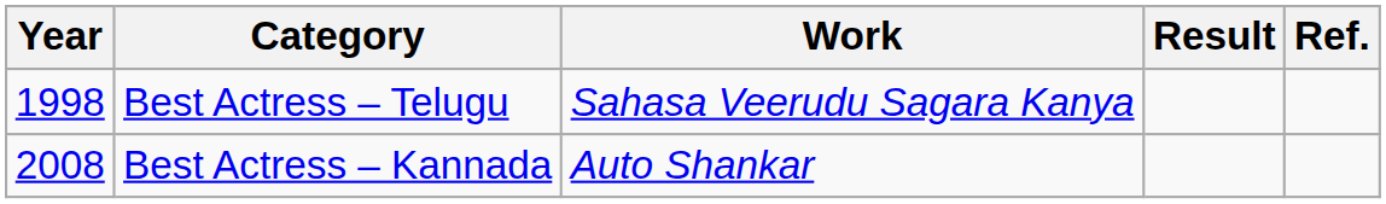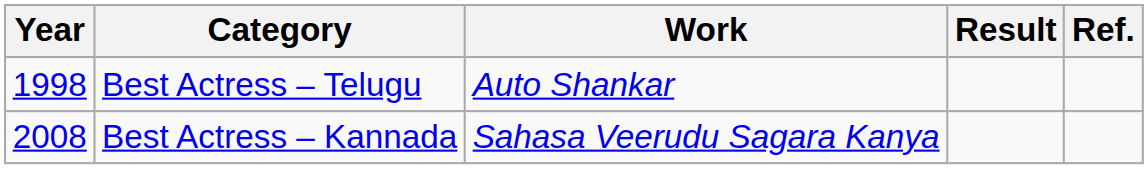 <table class="wikitable">
 <tr>
 <th>Year</th>
 <th>Category</th>
 <th>Work</th>
 <th>Result</th>
 <th>Ref.</th>
 </tr>
 <tr>
 <td><a href='#'>1998</a></td>
 <td><a href='#'>Best Actress – Telugu</a></td>
-<td><em><a href='#'>Sahasa Veerudu Sagara Kanya</a></em></td>
+<td><em><a href='#'>Auto Shankar</a></em></td>
 <td></td>
 <td></td>
 </tr>
 <tr>
 <td><a href='#'>2008</a></td>
 <td><a href='#'>Best Actress – Kannada</a></td>
-<td><em><a href='#'>Auto Shankar</a></em></td>
+<td><em><a href='#'>Sahasa Veerudu Sagara Kanya</a></em></td>
 <td></td>
 <td></td>
 </tr>
 </table>
